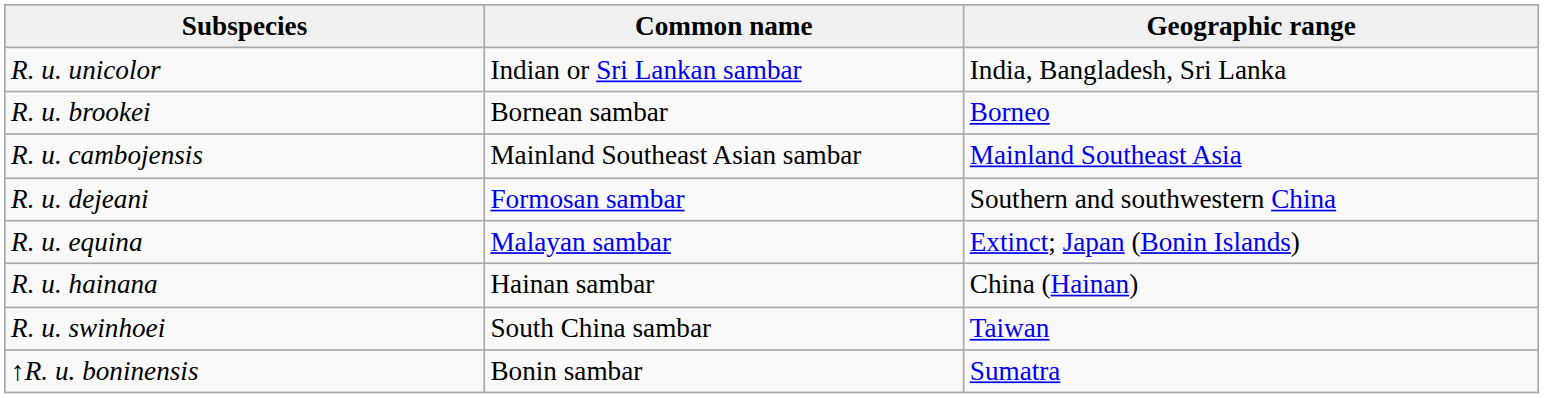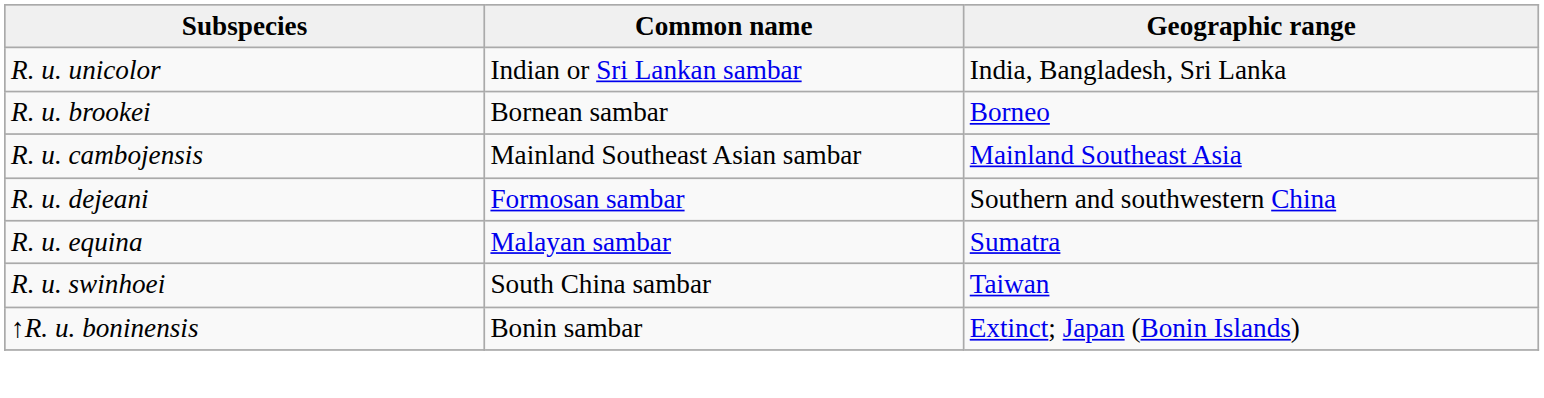 <table class="wikitable sortable">
 <tr>
 <th style="background:#f0f0f0;">Subspecies</th>
 <th style="background:#f0f0f0;">Common name</th>
 <th style="background:#f0f0f0;">Geographic range</th>
 </tr>
 <tr>
 <td style="width:25%"><em>R. u. unicolor</em><br></td>
 <td style="width:25%">Indian or <a href='#'>Sri Lankan sambar</a></td>
 <td style="width:30%">India, Bangladesh, Sri Lanka</td>
 </tr>
 <tr>
 <td style="width:25%"><em>R. u. brookei</em></td>
 <td style="width:25%">Bornean sambar</td>
 <td style="width:30%"><a href='#'>Borneo</a></td>
 </tr>
 <tr>
 <td style="width:25%"><em>R. u. cambojensis</em><br></td>
 <td style="width:25%">Mainland Southeast Asian sambar</td>
 <td style="width:30%"><a href='#'>Mainland Southeast Asia</a></td>
 </tr>
 <tr>
 <td style="width:25%"><em>R. u. dejeani</em></td>
 <td style="width:25%"><a href='#'>Formosan sambar</a></td>
 <td style="width:30%">Southern and southwestern <a href='#'>China</a></td>
 </tr>
 <tr>
 <td style="width:25%"><em>R. u. equina</em><br></td>
 <td style="width:25%"><a href='#'>Malayan sambar</a></td>
-<td style="width:30%"><a href='#'>Extinct</a>; <a href='#'>Japan</a> (<a href='#'>Bonin Islands</a>)</td>
-</tr>
-<tr>
-<td style="width:25%"><em>R. u. hainana</em></td>
-<td style="width:25%">Hainan sambar</td>
-<td style="width:30%">China (<a href='#'>Hainan</a>)</td>
+<td style="width:30%"><a href='#'>Sumatra</a></td>
 </tr>
 <tr>
 <td style="width:25%"><em>R. u. swinhoei</em><br></td>
 <td style="width:25%">South China sambar</td>
 <td style="width:30%"><a href='#'>Taiwan</a></td>
 </tr>
 <tr>
 <td style="width:25%">↑<em>R. u. boninensis</em></td>
 <td style="width:25%">Bonin sambar</td>
-<td style="width:30%"><a href='#'>Sumatra</a></td>
+<td style="width:30%"><a href='#'>Extinct</a>; <a href='#'>Japan</a> (<a href='#'>Bonin Islands</a>)</td>
 </tr>
 </table>
